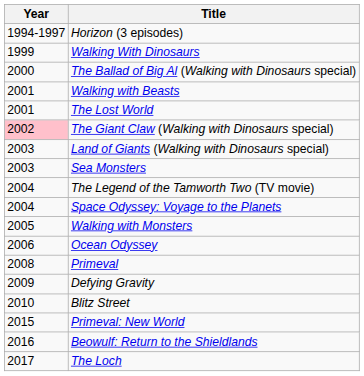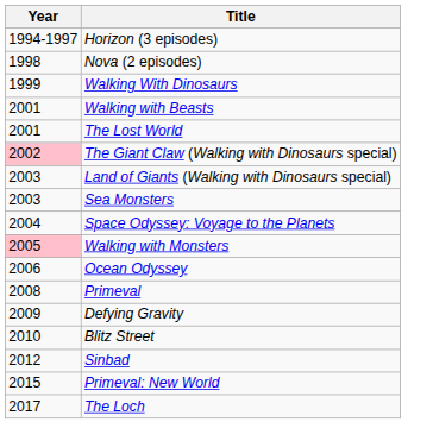 <table class="wikitable">
 <tr>
 <th>Year</th>
 <th>Title</th>
 </tr>
 <tr>
 <td>1994-1997</td>
 <td><em>Horizon</em> (3 episodes)</td>
 </tr>
 <tr>
+<td>1998</td>
+<td><em>Nova</em> (2 episodes)</td>
+</tr>
+<tr>
 <td>1999</td>
 <td><em><a href='#'>Walking With Dinosaurs</a></em></td>
-</tr>
-<tr>
-<td>2000</td>
-<td><em><a href='#'>The Ballad of Big Al</a></em> (<em>Walking with Dinosaurs</em> special)</td>
 </tr>
 <tr>
 <td>2001</td>
 <td><em><a href='#'>Walking with Beasts</a></em></td>
 </tr>
 <tr>
 <td>2001</td>
 <td><em><a href='#'>The Lost World</a></em></td>
 </tr>
 <tr>
 <td style="background: pink;">2002</td>
 <td><em><a href='#'>The Giant Claw</a></em> (<em>Walking with Dinosaurs</em> special)</td>
 </tr>
 <tr>
 <td>2003</td>
 <td><em><a href='#'>Land of Giants</a></em> (<em>Walking with Dinosaurs</em> special)</td>
 </tr>
 <tr>
 <td>2003</td>
 <td><em><a href='#'>Sea Monsters</a></em></td>
 </tr>
 <tr>
 <td>2004</td>
-<td><em>The Legend of the Tamworth Two</em> (TV movie)</td>
-</tr>
-<tr>
-<td>2004</td>
 <td><em><a href='#'>Space Odyssey: Voyage to the Planets</a></em></td>
 </tr>
 <tr>
-<td>2005</td>
+<td style="background: pink;">2005</td>
 <td><em><a href='#'>Walking with Monsters</a></em></td>
 </tr>
 <tr>
 <td>2006</td>
 <td><em><a href='#'>Ocean Odyssey</a></em></td>
 </tr>
 <tr>
 <td>2008</td>
 <td><em><a href='#'>Primeval</a></em></td>
 </tr>
 <tr>
 <td>2009</td>
 <td><em>Defying Gravity</em></td>
 </tr>
 <tr>
 <td>2010</td>
 <td><em>Blitz Street</em></td>
 </tr>
 <tr>
+<td>2012</td>
+<td><em><a href='#'>Sinbad</a></em></td>
+</tr>
+<tr>
 <td>2015</td>
 <td><em><a href='#'>Primeval: New World</a></em></td>
-</tr>
-<tr>
-<td>2016</td>
-<td><em><a href='#'>Beowulf: Return to the Shieldlands</a></em></td>
 </tr>
 <tr>
 <td>2017</td>
 <td><em><a href='#'>The Loch</a></em></td>
 </tr>
 </table>
